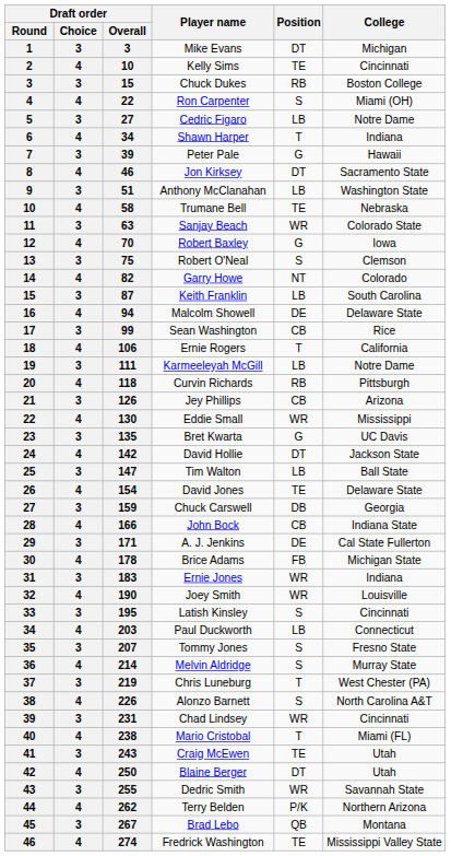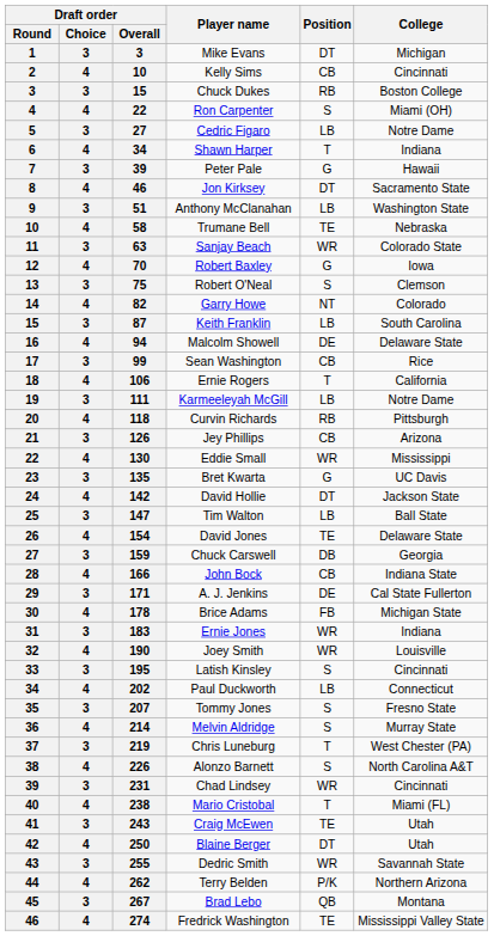 <table class="wikitable" style="font-size:95%; text-align:center">
 <tr>
 <th width="160" colspan="3">Draft order</th>
 <th width="160" rowspan="2">Player name</th>
 <th width="60"  rowspan="2">Position</th>
 <th width="160" rowspan="2">College</th>
 </tr>
 <tr>
 <th width="60">Round</th>
 <th width="60">Choice</th>
 <th width="60">Overall</th>
 </tr>
 <tr>
 <th>1</th>
 <th>3</th>
 <th>3</th>
 <td>Mike Evans</td>
 <td>DT</td>
 <td>Michigan</td>
 </tr>
 <tr>
 <th>2</th>
 <th>4</th>
 <th>10</th>
 <td>Kelly Sims</td>
-<td>TE</td>
+<td>CB</td>
 <td>Cincinnati</td>
 </tr>
 <tr>
 <th>3</th>
 <th>3</th>
 <th>15</th>
 <td>Chuck Dukes</td>
 <td>RB</td>
 <td>Boston College</td>
 </tr>
 <tr>
 <th>4</th>
 <th>4</th>
 <th>22</th>
 <td><a href='#'>Ron Carpenter</a></td>
 <td>S</td>
 <td>Miami (OH)</td>
 </tr>
 <tr>
 <th>5</th>
 <th>3</th>
 <th>27</th>
 <td><a href='#'>Cedric Figaro</a></td>
 <td>LB</td>
 <td>Notre Dame</td>
 </tr>
 <tr>
 <th>6</th>
 <th>4</th>
 <th>34</th>
 <td><a href='#'>Shawn Harper</a></td>
 <td>T</td>
 <td>Indiana</td>
 </tr>
 <tr>
 <th>7</th>
 <th>3</th>
 <th>39</th>
 <td>Peter Pale</td>
 <td>G</td>
 <td>Hawaii</td>
 </tr>
 <tr>
 <th>8</th>
 <th>4</th>
 <th>46</th>
 <td><a href='#'>Jon Kirksey</a></td>
 <td>DT</td>
 <td>Sacramento State</td>
 </tr>
 <tr>
 <th>9</th>
 <th>3</th>
 <th>51</th>
 <td>Anthony McClanahan</td>
 <td>LB</td>
 <td>Washington State</td>
 </tr>
 <tr>
 <th>10</th>
 <th>4</th>
 <th>58</th>
 <td>Trumane Bell</td>
 <td>TE</td>
 <td>Nebraska</td>
 </tr>
 <tr>
 <th>11</th>
 <th>3</th>
 <th>63</th>
 <td><a href='#'>Sanjay Beach</a></td>
 <td>WR</td>
 <td>Colorado State</td>
 </tr>
 <tr>
 <th>12</th>
 <th>4</th>
 <th>70</th>
 <td><a href='#'>Robert Baxley</a></td>
 <td>G</td>
 <td>Iowa</td>
 </tr>
 <tr>
 <th>13</th>
 <th>3</th>
 <th>75</th>
 <td>Robert O'Neal</td>
 <td>S</td>
 <td>Clemson</td>
 </tr>
 <tr>
 <th>14</th>
 <th>4</th>
 <th>82</th>
 <td><a href='#'>Garry Howe</a></td>
 <td>NT</td>
 <td>Colorado</td>
 </tr>
 <tr>
 <th>15</th>
 <th>3</th>
 <th>87</th>
 <td><a href='#'>Keith Franklin</a></td>
 <td>LB</td>
 <td>South Carolina</td>
 </tr>
 <tr>
 <th>16</th>
 <th>4</th>
 <th>94</th>
 <td>Malcolm Showell</td>
 <td>DE</td>
 <td>Delaware State</td>
 </tr>
 <tr>
 <th>17</th>
 <th>3</th>
 <th>99</th>
 <td>Sean Washington</td>
 <td>CB</td>
 <td>Rice</td>
 </tr>
 <tr>
 <th>18</th>
 <th>4</th>
 <th>106</th>
 <td>Ernie Rogers</td>
 <td>T</td>
 <td>California</td>
 </tr>
 <tr>
 <th>19</th>
 <th>3</th>
 <th>111</th>
 <td><a href='#'>Karmeeleyah McGill</a></td>
 <td>LB</td>
 <td>Notre Dame</td>
 </tr>
 <tr>
 <th>20</th>
 <th>4</th>
 <th>118</th>
 <td>Curvin Richards</td>
 <td>RB</td>
 <td>Pittsburgh</td>
 </tr>
 <tr>
 <th>21</th>
 <th>3</th>
 <th>126</th>
 <td>Jey Phillips</td>
 <td>CB</td>
 <td>Arizona</td>
 </tr>
 <tr>
 <th>22</th>
 <th>4</th>
 <th>130</th>
 <td>Eddie Small</td>
 <td>WR</td>
 <td>Mississippi</td>
 </tr>
 <tr>
 <th>23</th>
 <th>3</th>
 <th>135</th>
 <td>Bret Kwarta</td>
 <td>G</td>
 <td>UC Davis</td>
 </tr>
 <tr>
 <th>24</th>
 <th>4</th>
 <th>142</th>
 <td>David Hollie</td>
 <td>DT</td>
 <td>Jackson State</td>
 </tr>
 <tr>
 <th>25</th>
 <th>3</th>
 <th>147</th>
 <td>Tim Walton</td>
 <td>LB</td>
 <td>Ball State</td>
 </tr>
 <tr>
 <th>26</th>
 <th>4</th>
 <th>154</th>
 <td>David Jones</td>
 <td>TE</td>
 <td>Delaware State</td>
 </tr>
 <tr>
 <th>27</th>
 <th>3</th>
 <th>159</th>
 <td>Chuck Carswell</td>
 <td>DB</td>
 <td>Georgia</td>
 </tr>
 <tr>
 <th>28</th>
 <th>4</th>
 <th>166</th>
 <td><a href='#'>John Bock</a></td>
 <td>CB</td>
 <td>Indiana State</td>
 </tr>
 <tr>
 <th>29</th>
 <th>3</th>
 <th>171</th>
 <td>A. J. Jenkins</td>
 <td>DE</td>
 <td>Cal State Fullerton</td>
 </tr>
 <tr>
 <th>30</th>
 <th>4</th>
 <th>178</th>
 <td>Brice Adams</td>
 <td>FB</td>
 <td>Michigan State</td>
 </tr>
 <tr>
 <th>31</th>
 <th>3</th>
 <th>183</th>
 <td><a href='#'>Ernie Jones</a></td>
 <td>WR</td>
 <td>Indiana</td>
 </tr>
 <tr>
 <th>32</th>
 <th>4</th>
 <th>190</th>
 <td>Joey Smith</td>
 <td>WR</td>
 <td>Louisville</td>
 </tr>
 <tr>
 <th>33</th>
 <th>3</th>
 <th>195</th>
 <td>Latish Kinsley</td>
 <td>S</td>
 <td>Cincinnati</td>
 </tr>
 <tr>
 <th>34</th>
 <th>4</th>
-<th>203</th>
+<th>202</th>
 <td>Paul Duckworth</td>
 <td>LB</td>
 <td>Connecticut</td>
 </tr>
 <tr>
 <th>35</th>
 <th>3</th>
 <th>207</th>
 <td>Tommy Jones</td>
 <td>S</td>
 <td>Fresno State</td>
 </tr>
 <tr>
 <th>36</th>
 <th>4</th>
 <th>214</th>
 <td><a href='#'>Melvin Aldridge</a></td>
 <td>S</td>
 <td>Murray State</td>
 </tr>
 <tr>
 <th>37</th>
 <th>3</th>
 <th>219</th>
 <td>Chris Luneburg</td>
 <td>T</td>
 <td>West Chester (PA)</td>
 </tr>
 <tr>
 <th>38</th>
 <th>4</th>
 <th>226</th>
 <td>Alonzo Barnett</td>
 <td>S</td>
 <td>North Carolina A&T</td>
 </tr>
 <tr>
 <th>39</th>
 <th>3</th>
 <th>231</th>
 <td>Chad Lindsey</td>
 <td>WR</td>
 <td>Cincinnati</td>
 </tr>
 <tr>
 <th>40</th>
 <th>4</th>
 <th>238</th>
 <td><a href='#'>Mario Cristobal</a></td>
 <td>T</td>
 <td>Miami (FL)</td>
 </tr>
 <tr>
 <th>41</th>
 <th>3</th>
 <th>243</th>
 <td><a href='#'>Craig McEwen</a></td>
 <td>TE</td>
 <td>Utah</td>
 </tr>
 <tr>
 <th>42</th>
 <th>4</th>
 <th>250</th>
 <td><a href='#'>Blaine Berger</a></td>
 <td>DT</td>
 <td>Utah</td>
 </tr>
 <tr>
 <th>43</th>
 <th>3</th>
 <th>255</th>
 <td>Dedric Smith</td>
 <td>WR</td>
 <td>Savannah State</td>
 </tr>
 <tr>
 <th>44</th>
 <th>4</th>
 <th>262</th>
 <td>Terry Belden</td>
 <td>P/K</td>
 <td>Northern Arizona</td>
 </tr>
 <tr>
 <th>45</th>
 <th>3</th>
 <th>267</th>
 <td><a href='#'>Brad Lebo</a></td>
 <td>QB</td>
 <td>Montana</td>
 </tr>
 <tr>
 <th>46</th>
 <th>4</th>
 <th>274</th>
 <td>Fredrick Washington</td>
 <td>TE</td>
 <td>Mississippi Valley State</td>
 </tr>
 </table>
